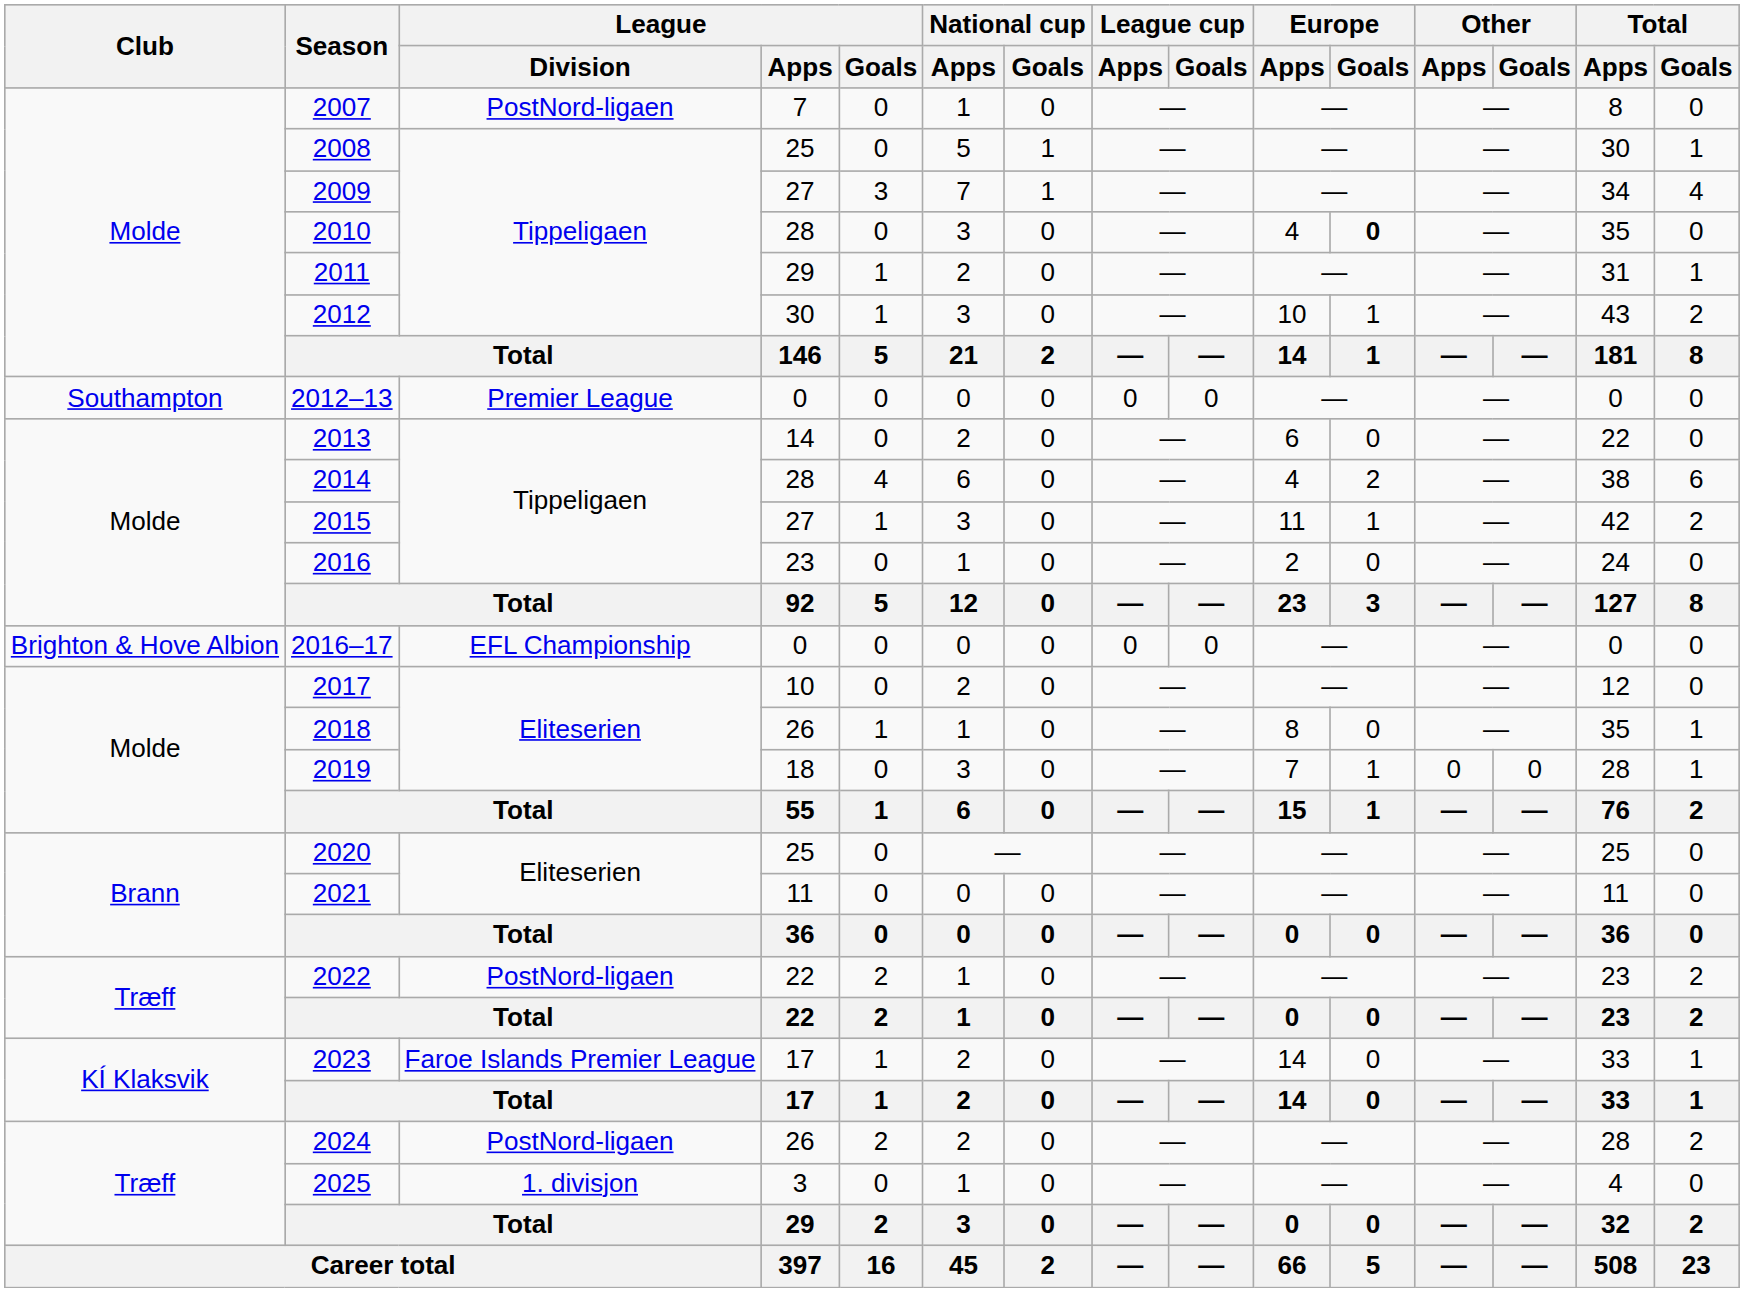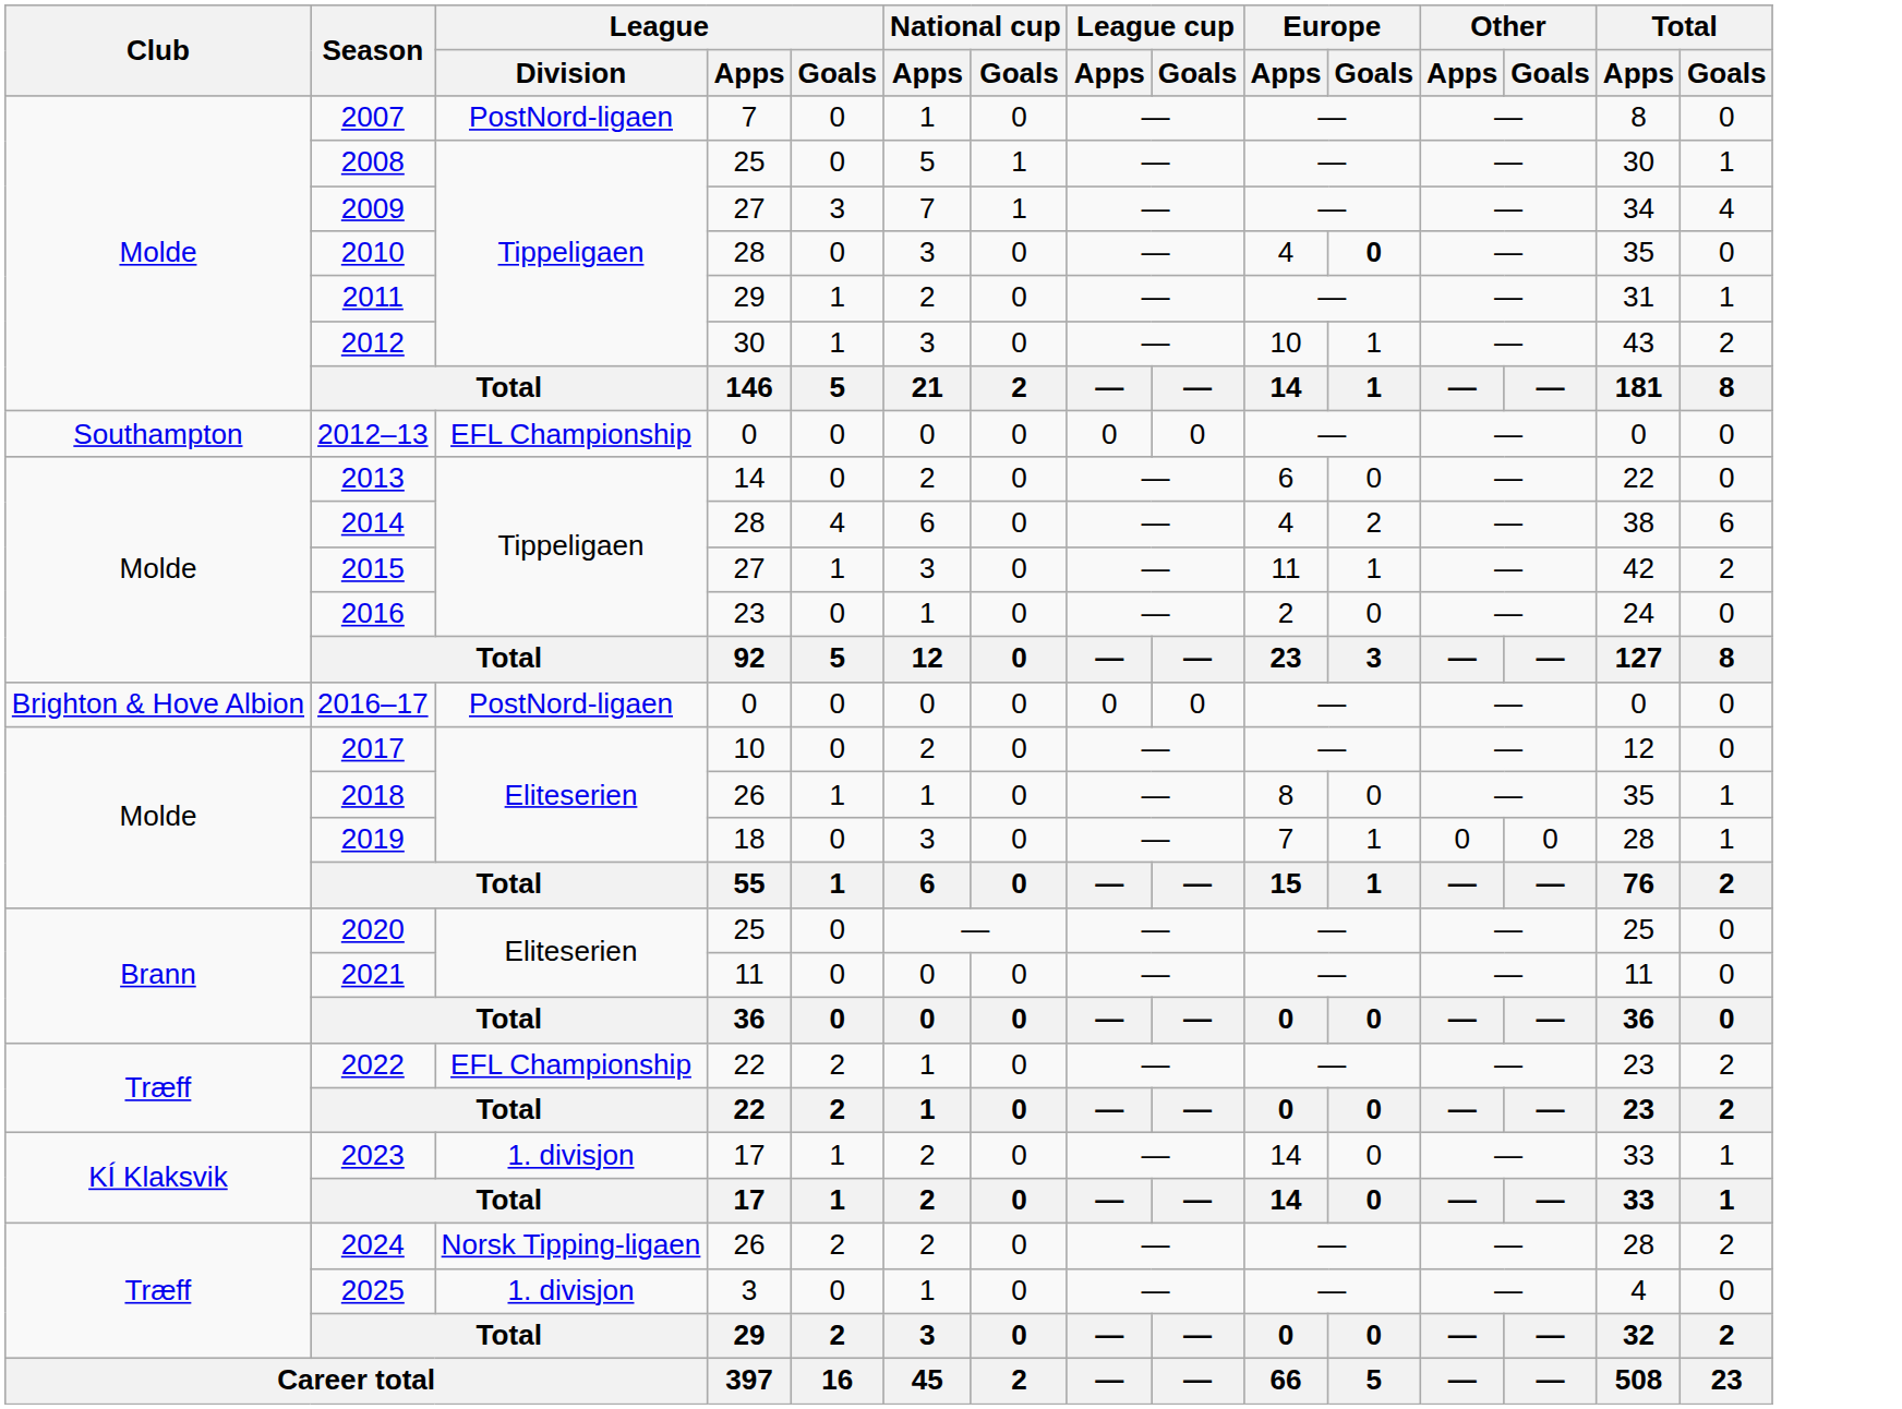 <table class="wikitable" style="text-align: center;">
 <tr>
 <th rowspan="2">Club</th>
 <th rowspan="2">Season</th>
 <th colspan="3">League</th>
 <th colspan="2">National cup</th>
 <th colspan="2">League cup</th>
 <th colspan="2">Europe</th>
 <th colspan="2">Other</th>
 <th colspan="2">Total</th>
 </tr>
 <tr>
 <th>Division</th>
 <th>Apps</th>
 <th>Goals</th>
 <th>Apps</th>
 <th>Goals</th>
 <th>Apps</th>
 <th>Goals</th>
 <th>Apps</th>
 <th>Goals</th>
 <th>Apps</th>
 <th>Goals</th>
 <th>Apps</th>
 <th>Goals</th>
 </tr>
 <tr>
 <td rowspan="7"><a href='#'>Molde</a></td>
 <td><a href='#'>2007</a></td>
 <td rowspan="1"><a href='#'>PostNord-ligaen</a></td>
 <td>7</td>
 <td>0</td>
 <td>1</td>
 <td>0</td>
 <td colspan="2">—</td>
 <td colspan="2">—</td>
 <td colspan="2">—</td>
 <td>8</td>
 <td>0</td>
 </tr>
 <tr>
 <td><a href='#'>2008</a></td>
 <td rowspan="5"><a href='#'>Tippeligaen</a></td>
 <td>25</td>
 <td>0</td>
 <td>5</td>
 <td>1</td>
 <td colspan="2">—</td>
 <td colspan="2">—</td>
 <td colspan="2">—</td>
 <td>30</td>
 <td>1</td>
 </tr>
 <tr>
 <td><a href='#'>2009</a></td>
 <td>27</td>
 <td>3</td>
 <td>7</td>
 <td>1</td>
 <td colspan="2">—</td>
 <td colspan="2">—</td>
 <td colspan="2">—</td>
 <td>34</td>
 <td>4</td>
 </tr>
 <tr>
 <td><a href='#'>2010</a></td>
 <td>28</td>
 <td>0</td>
 <td>3</td>
 <td>0</td>
 <td colspan="2">—</td>
 <td>4</td>
 <td><strong>0</strong></td>
 <td colspan="2">—</td>
 <td>35</td>
 <td>0</td>
 </tr>
 <tr>
 <td><a href='#'>2011</a></td>
 <td>29</td>
 <td>1</td>
 <td>2</td>
 <td>0</td>
 <td colspan="2">—</td>
 <td colspan="2">—</td>
 <td colspan="2">—</td>
 <td>31</td>
 <td>1</td>
 </tr>
 <tr>
 <td><a href='#'>2012</a></td>
 <td>30</td>
 <td>1</td>
 <td>3</td>
 <td>0</td>
 <td colspan="2">—</td>
 <td>10</td>
 <td>1</td>
 <td colspan="2">—</td>
 <td>43</td>
 <td>2</td>
 </tr>
 <tr>
 <th colspan="2">Total</th>
 <th>146</th>
 <th>5</th>
 <th>21</th>
 <th>2</th>
 <th>—</th>
 <th>—</th>
 <th>14</th>
 <th>1</th>
 <th>—</th>
 <th>—</th>
 <th>181</th>
 <th>8</th>
 </tr>
 <tr>
 <td><a href='#'>Southampton</a></td>
 <td><a href='#'>2012–13</a></td>
-<td><a href='#'>Premier League</a></td>
+<td><a href='#'>EFL Championship</a></td>
 <td>0</td>
 <td>0</td>
 <td>0</td>
 <td>0</td>
 <td>0</td>
 <td>0</td>
 <td colspan="2">—</td>
 <td colspan="2">—</td>
 <td>0</td>
 <td>0</td>
 </tr>
 <tr>
 <td rowspan="5">Molde</td>
 <td><a href='#'>2013</a></td>
 <td rowspan="4">Tippeligaen</td>
 <td>14</td>
 <td>0</td>
 <td>2</td>
 <td>0</td>
 <td colspan="2">—</td>
 <td>6</td>
 <td>0</td>
 <td colspan="2">—</td>
 <td>22</td>
 <td>0</td>
 </tr>
 <tr>
 <td><a href='#'>2014</a></td>
 <td>28</td>
 <td>4</td>
 <td>6</td>
 <td>0</td>
 <td colspan="2">—</td>
 <td>4</td>
 <td>2</td>
 <td colspan="2">—</td>
 <td>38</td>
 <td>6</td>
 </tr>
 <tr>
 <td><a href='#'>2015</a></td>
 <td>27</td>
 <td>1</td>
 <td>3</td>
 <td>0</td>
 <td colspan="2">—</td>
 <td>11</td>
 <td>1</td>
 <td colspan="2">—</td>
 <td>42</td>
 <td>2</td>
 </tr>
 <tr>
 <td><a href='#'>2016</a></td>
 <td>23</td>
 <td>0</td>
 <td>1</td>
 <td>0</td>
 <td colspan="2">—</td>
 <td>2</td>
 <td>0</td>
 <td colspan="2">—</td>
 <td>24</td>
 <td>0</td>
 </tr>
 <tr>
 <th colspan="2">Total</th>
 <th>92</th>
 <th>5</th>
 <th>12</th>
 <th>0</th>
 <th>—</th>
 <th>—</th>
 <th>23</th>
 <th>3</th>
 <th>—</th>
 <th>—</th>
 <th>127</th>
 <th>8</th>
 </tr>
 <tr>
 <td><a href='#'>Brighton & Hove Albion</a></td>
 <td><a href='#'>2016–17</a></td>
-<td><a href='#'>EFL Championship</a></td>
+<td rowspan="1"><a href='#'>PostNord-ligaen</a></td>
 <td>0</td>
 <td>0</td>
 <td>0</td>
 <td>0</td>
 <td>0</td>
 <td>0</td>
 <td colspan="2">—</td>
 <td colspan="2">—</td>
 <td>0</td>
 <td>0</td>
 </tr>
 <tr>
 <td rowspan="4">Molde</td>
 <td><a href='#'>2017</a></td>
 <td rowspan="3"><a href='#'>Eliteserien</a></td>
 <td>10</td>
 <td>0</td>
 <td>2</td>
 <td>0</td>
 <td colspan="2">—</td>
 <td colspan="2">—</td>
 <td colspan="2">—</td>
 <td>12</td>
 <td>0</td>
 </tr>
 <tr>
 <td><a href='#'>2018</a></td>
 <td>26</td>
 <td>1</td>
 <td>1</td>
 <td>0</td>
 <td colspan="2">—</td>
 <td>8</td>
 <td>0</td>
 <td colspan="2">—</td>
 <td>35</td>
 <td>1</td>
 </tr>
 <tr>
 <td><a href='#'>2019</a></td>
 <td>18</td>
 <td>0</td>
 <td>3</td>
 <td>0</td>
 <td colspan="2">—</td>
 <td>7</td>
 <td>1</td>
 <td>0</td>
 <td>0</td>
 <td>28</td>
 <td>1</td>
 </tr>
 <tr>
 <th colspan="2">Total</th>
 <th>55</th>
 <th>1</th>
 <th>6</th>
 <th>0</th>
 <th>—</th>
 <th>—</th>
 <th>15</th>
 <th>1</th>
 <th>—</th>
 <th>—</th>
 <th>76</th>
 <th>2</th>
 </tr>
 <tr>
 <td rowspan="3"><a href='#'>Brann</a></td>
 <td><a href='#'>2020</a></td>
 <td rowspan="2">Eliteserien</td>
 <td>25</td>
 <td>0</td>
 <td colspan="2">—</td>
 <td colspan="2">—</td>
 <td colspan="2">—</td>
 <td colspan="2">—</td>
 <td>25</td>
 <td>0</td>
 </tr>
 <tr>
 <td><a href='#'>2021</a></td>
 <td>11</td>
 <td>0</td>
 <td>0</td>
 <td>0</td>
 <td colspan="2">—</td>
 <td colspan="2">—</td>
 <td colspan="2">—</td>
 <td>11</td>
 <td>0</td>
 </tr>
 <tr>
 <th colspan="2">Total</th>
 <th>36</th>
 <th>0</th>
 <th>0</th>
 <th>0</th>
 <th>—</th>
 <th>—</th>
 <th>0</th>
 <th>0</th>
 <th>—</th>
 <th>—</th>
 <th>36</th>
 <th>0</th>
 </tr>
 <tr>
 <td rowspan="2"><a href='#'>Træff</a></td>
 <td><a href='#'>2022</a></td>
-<td rowspan="1"><a href='#'>PostNord-ligaen</a></td>
+<td><a href='#'>EFL Championship</a></td>
 <td>22</td>
 <td>2</td>
 <td>1</td>
 <td>0</td>
 <td colspan="2">—</td>
 <td colspan="2">—</td>
 <td colspan="2">—</td>
 <td>23</td>
 <td>2</td>
 </tr>
 <tr>
 <th colspan="2">Total</th>
 <th>22</th>
 <th>2</th>
 <th>1</th>
 <th>0</th>
 <th>—</th>
 <th>—</th>
 <th>0</th>
 <th>0</th>
 <th>—</th>
 <th>—</th>
 <th>23</th>
 <th>2</th>
 </tr>
 <tr>
 <td rowspan="2"><a href='#'>KÍ Klaksvik</a></td>
 <td><a href='#'>2023</a></td>
-<td rowspan="1"><a href='#'>Faroe Islands Premier League</a></td>
+<td><a href='#'>1. divisjon</a></td>
 <td>17</td>
 <td>1</td>
 <td>2</td>
 <td>0</td>
 <td colspan="2">—</td>
 <td>14</td>
 <td>0</td>
 <td colspan="2">—</td>
 <td>33</td>
 <td>1</td>
 </tr>
 <tr>
 <th colspan="2">Total</th>
 <th>17</th>
 <th>1</th>
 <th>2</th>
 <th>0</th>
 <th>—</th>
 <th>—</th>
 <th>14</th>
 <th>0</th>
 <th>—</th>
 <th>—</th>
 <th>33</th>
 <th>1</th>
 </tr>
 <tr>
 <td rowspan="3"><a href='#'>Træff</a></td>
 <td><a href='#'>2024</a></td>
-<td rowspan="1"><a href='#'>PostNord-ligaen</a></td>
+<td rowspan="1"><a href='#'>Norsk Tipping-ligaen</a></td>
 <td>26</td>
 <td>2</td>
 <td>2</td>
 <td>0</td>
 <td colspan="2">—</td>
 <td colspan="2">—</td>
 <td colspan="2">—</td>
 <td>28</td>
 <td>2</td>
 </tr>
 <tr>
 <td><a href='#'>2025</a></td>
 <td><a href='#'>1. divisjon</a></td>
 <td>3</td>
 <td>0</td>
 <td>1</td>
 <td>0</td>
 <td colspan="2">—</td>
 <td colspan="2">—</td>
 <td colspan="2">—</td>
 <td>4</td>
 <td>0</td>
 </tr>
 <tr>
 <th colspan="2">Total</th>
 <th>29</th>
 <th>2</th>
 <th>3</th>
 <th>0</th>
 <th>—</th>
 <th>—</th>
 <th>0</th>
 <th>0</th>
 <th>—</th>
 <th>—</th>
 <th>32</th>
 <th>2</th>
 </tr>
 <tr>
 <th colspan="3">Career total</th>
 <th>397</th>
 <th>16</th>
 <th>45</th>
 <th>2</th>
 <th>—</th>
 <th>—</th>
 <th>66</th>
 <th>5</th>
 <th>—</th>
 <th>—</th>
 <th>508</th>
 <th>23</th>
 </tr>
 </table>
